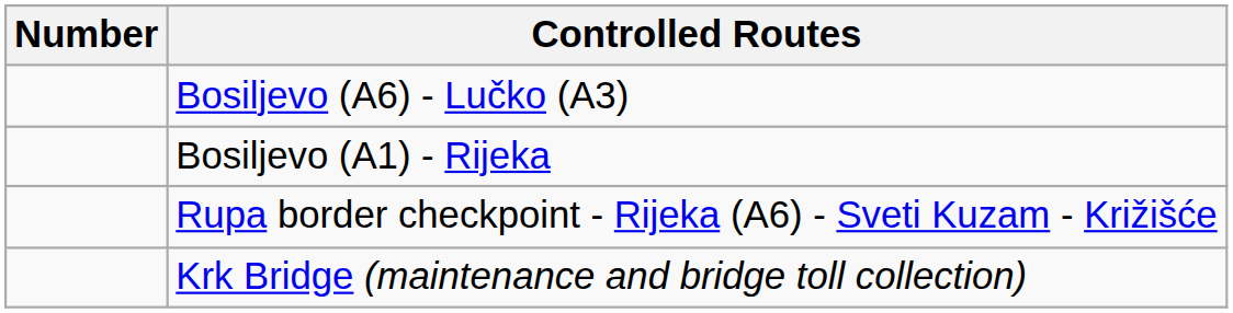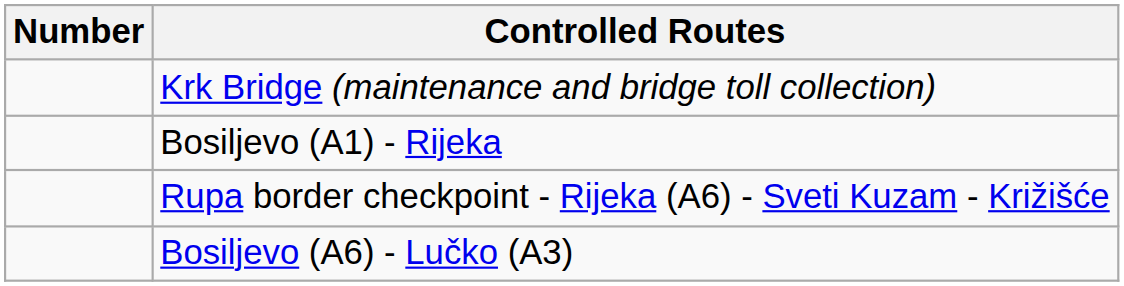 <table class="wikitable">
 <tr>
 <th>Number</th>
 <th>Controlled Routes</th>
 </tr>
 <tr>
 <td></td>
-<td><a href='#'>Bosiljevo</a> (A6) - <a href='#'>Lučko</a> (A3)</td>
+<td><a href='#'>Krk Bridge</a> <em>(maintenance and bridge toll collection)</em></td>
 </tr>
 <tr>
 <td></td>
 <td>Bosiljevo (A1) - <a href='#'>Rijeka</a></td>
 </tr>
 <tr>
 <td></td>
 <td><a href='#'>Rupa</a> border checkpoint - <a href='#'>Rijeka</a> (A6) - <a href='#'>Sveti Kuzam</a> - <a href='#'>Križišće</a></td>
 </tr>
 <tr>
 <td></td>
-<td><a href='#'>Krk Bridge</a> <em>(maintenance and bridge toll collection)</em></td>
+<td><a href='#'>Bosiljevo</a> (A6) - <a href='#'>Lučko</a> (A3)</td>
 </tr>
 </table>
